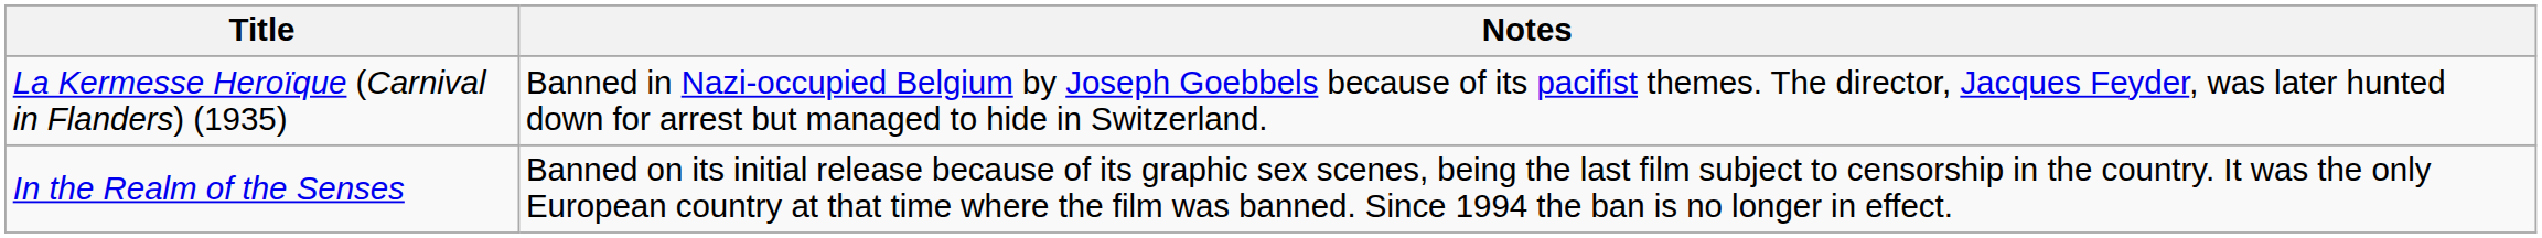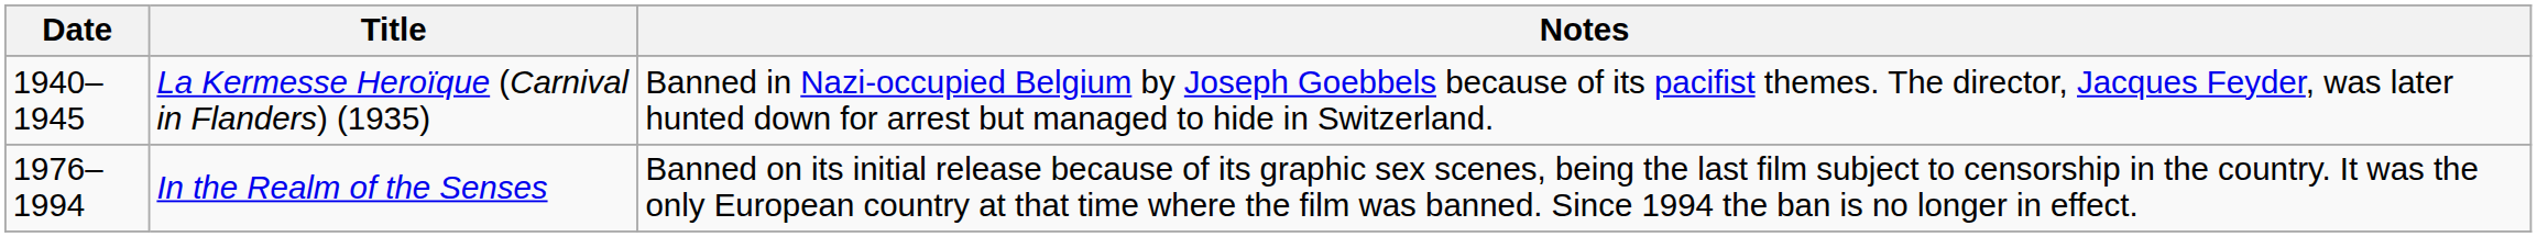 <table class="wikitable sortable">
 <tr>
+<th>Date</th>
 <th>Title</th>
 <th>Notes</th>
 </tr>
 <tr>
+<td>1940–1945</td>
 <td><em><a href='#'>La Kermesse Heroïque</a></em> (<em>Carnival in Flanders</em>) (1935)</td>
 <td>Banned in <a href='#'>Nazi-occupied Belgium</a> by <a href='#'>Joseph Goebbels</a> because of its <a href='#'>pacifist</a> themes. The director, <a href='#'>Jacques Feyder</a>, was later hunted down for arrest but managed to hide in Switzerland.</td>
 </tr>
 <tr>
+<td>1976–1994</td>
 <td><em><a href='#'>In the Realm of the Senses</a></em></td>
 <td>Banned on its initial release because of its graphic sex scenes, being the last film subject to censorship in the country. It was the only European country at that time where the film was banned. Since 1994 the ban is no longer in effect.</td>
 </tr>
 </table>
